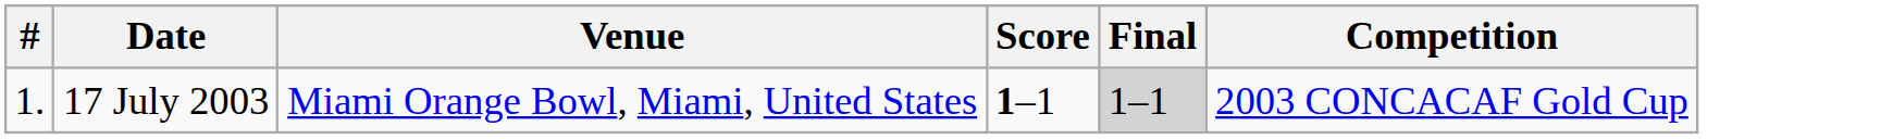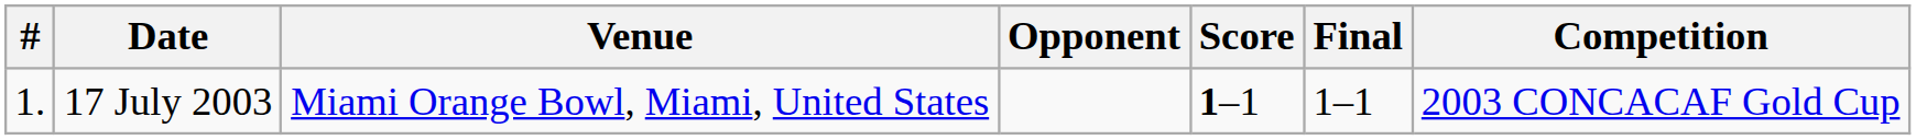 <table class="wikitable">
 <tr>
 <th>#</th>
 <th>Date</th>
 <th>Venue</th>
+<th>Opponent</th>
 <th>Score</th>
 <th>Final</th>
 <th>Competition</th>
 </tr>
 <tr>
 <td>1.</td>
 <td>17 July 2003</td>
 <td><a href='#'>Miami Orange Bowl</a>, <a href='#'>Miami</a>, <a href='#'>United States</a></td>
+<td></td>
 <td><strong>1</strong>–1</td>
-<td style="background: lightgrey;">1–1</td>
+<td>1–1</td>
 <td><a href='#'>2003 CONCACAF Gold Cup</a></td>
 </tr>
 </table>
